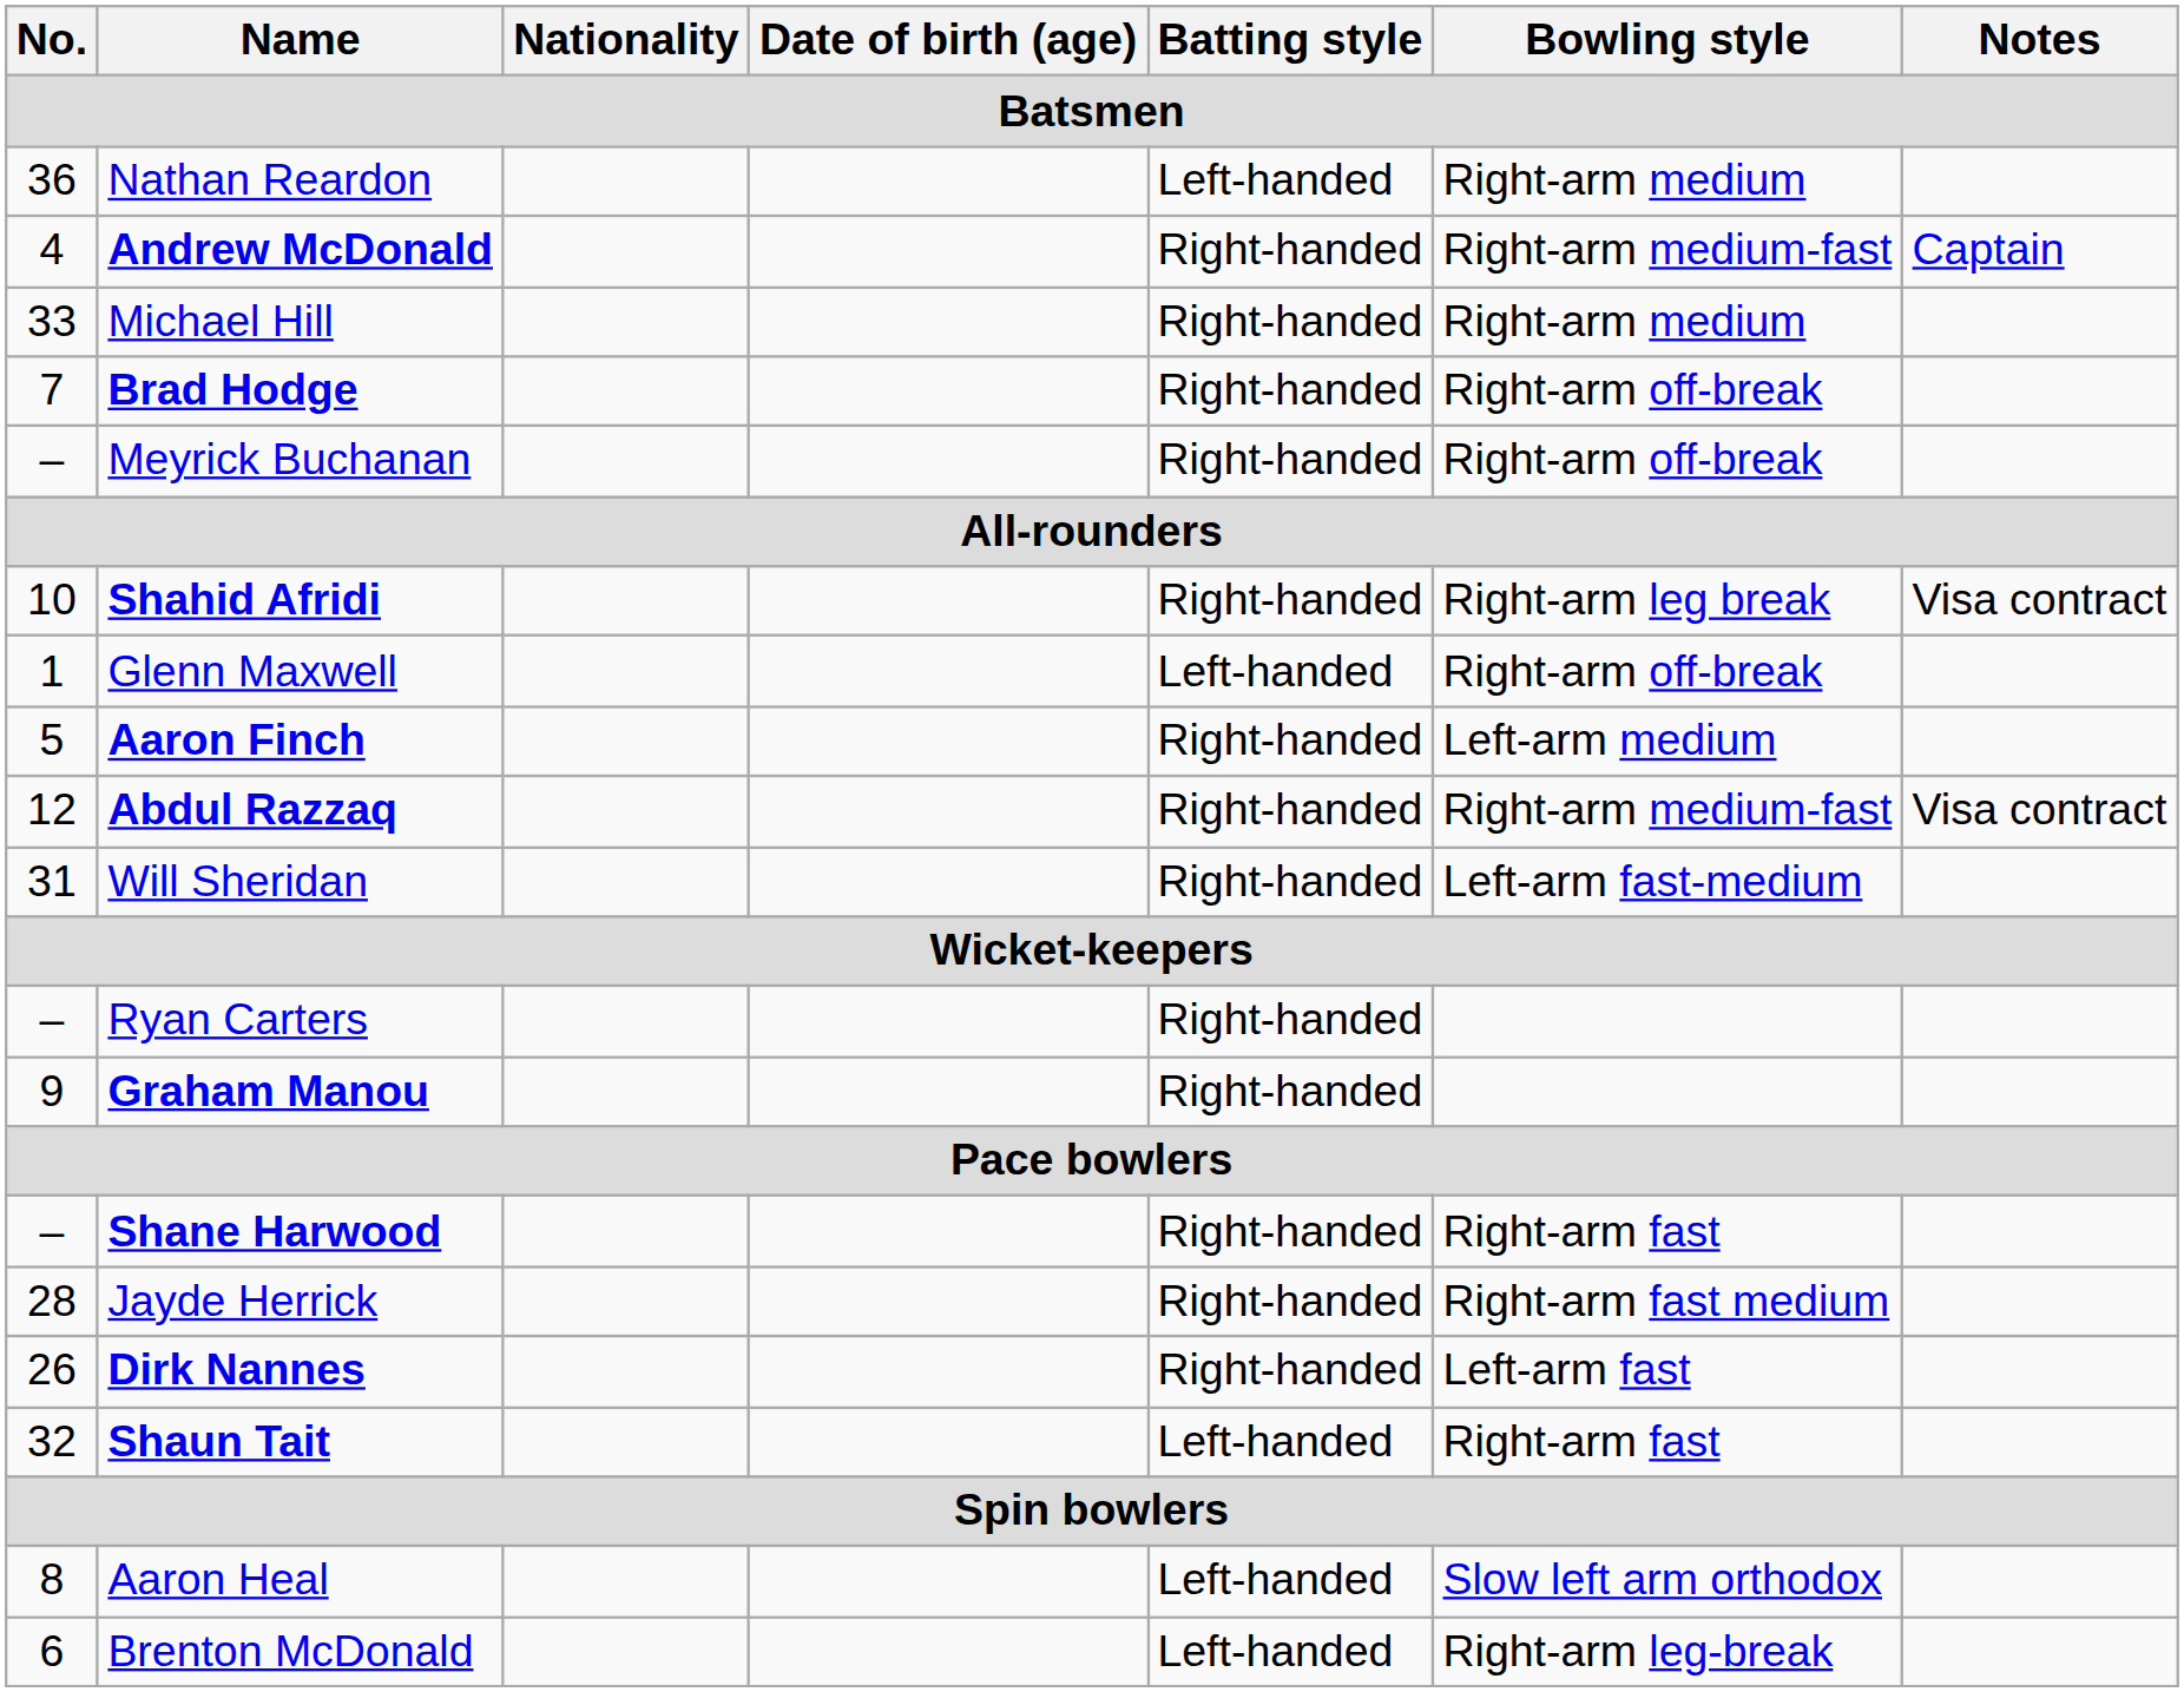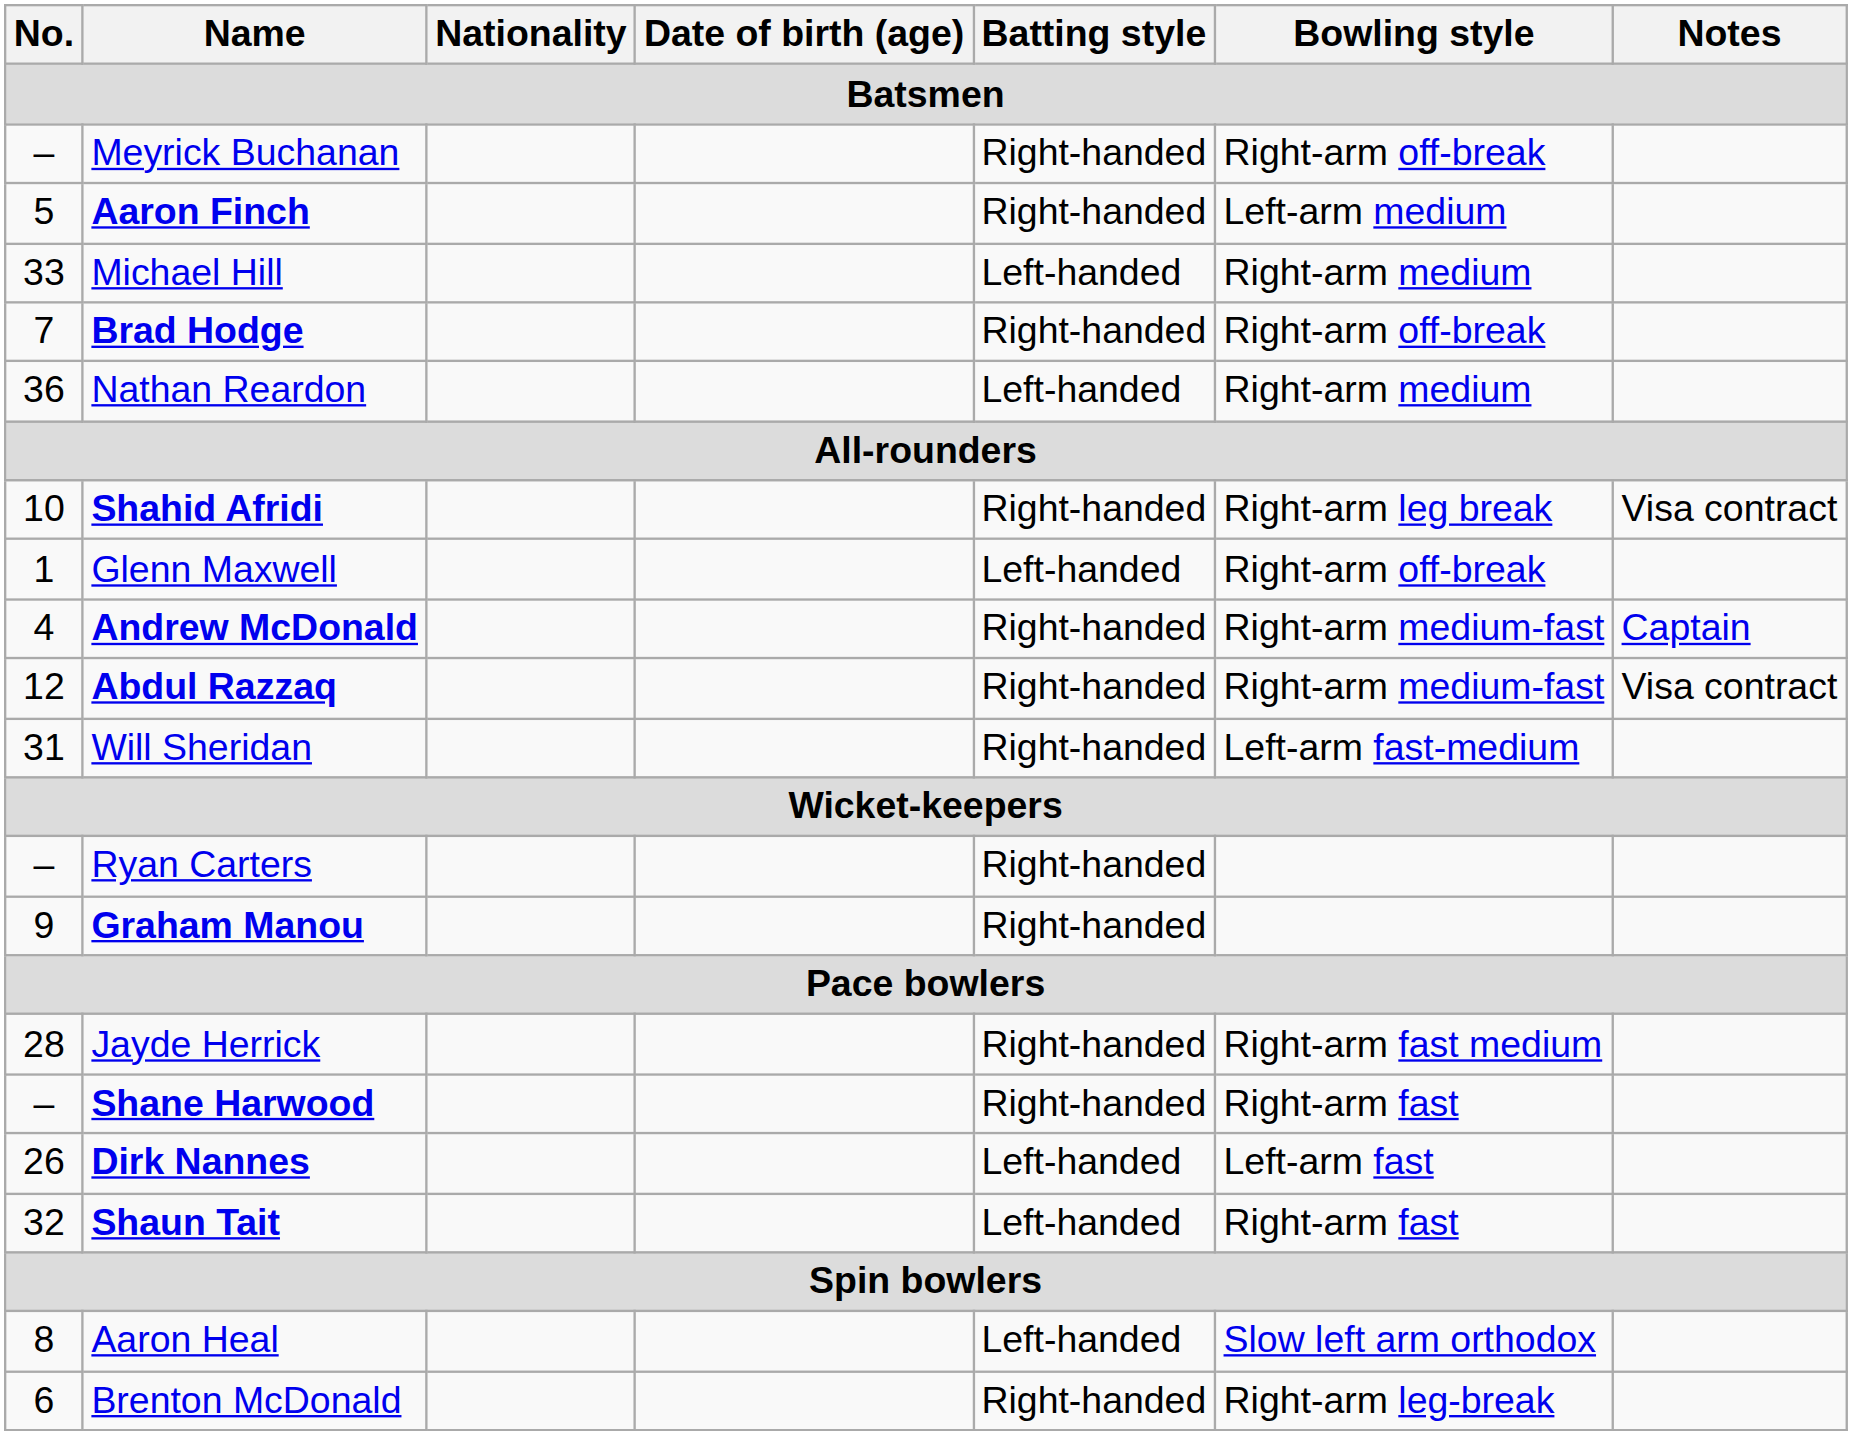 <table class="wikitable"  style="font-size:100%;">
 <tr>
 <th>No.</th>
 <th>Name</th>
 <th>Nationality</th>
 <th>Date of birth (age)</th>
 <th>Batting style</th>
 <th>Bowling style</th>
 <th>Notes</th>
 </tr>
 <tr>
 <th colspan="7" style="background: #DCDCDC" align=center>Batsmen</th>
 </tr>
 <tr>
-<td style="text-align:center">36</td>
-<td><a href='#'>Nathan Reardon</a></td>
+<td style="text-align:center">–</td>
+<td><a href='#'>Meyrick Buchanan</a></td>
 <td></td>
 <td></td>
-<td>Left-handed</td>
-<td>Right-arm <a href='#'>medium</a></td>
+<td>Right-handed</td>
+<td>Right-arm <a href='#'>off-break</a></td>
 <td></td>
 </tr>
 <tr>
-<td style="text-align:center">4</td>
-<td><strong><a href='#'>Andrew McDonald</a></strong></td>
+<td style="text-align:center">5</td>
+<td><strong><a href='#'>Aaron Finch</a></strong></td>
 <td></td>
 <td></td>
 <td>Right-handed</td>
-<td>Right-arm <a href='#'>medium-fast</a></td>
-<td><a href='#'>Captain</a></td>
+<td>Left-arm <a href='#'>medium</a></td>
+<td></td>
 </tr>
 <tr>
 <td style="text-align:center">33</td>
 <td><a href='#'>Michael Hill</a></td>
 <td></td>
 <td></td>
-<td>Right-handed</td>
+<td>Left-handed</td>
 <td>Right-arm <a href='#'>medium</a></td>
 <td></td>
 </tr>
 <tr>
 <td style="text-align:center">7</td>
 <td><strong><a href='#'>Brad Hodge</a></strong></td>
 <td></td>
 <td></td>
 <td>Right-handed</td>
 <td>Right-arm <a href='#'>off-break</a></td>
 <td></td>
 </tr>
 <tr>
-<td style="text-align:center">–</td>
-<td><a href='#'>Meyrick Buchanan</a></td>
+<td style="text-align:center">36</td>
+<td><a href='#'>Nathan Reardon</a></td>
 <td></td>
 <td></td>
-<td>Right-handed</td>
-<td>Right-arm <a href='#'>off-break</a></td>
+<td>Left-handed</td>
+<td>Right-arm <a href='#'>medium</a></td>
 <td></td>
 </tr>
 <tr>
 <th colspan="7"  style="background:#dcdcdc; text-align:center;">All-rounders</th>
 </tr>
 <tr>
 <td style="text-align:center">10</td>
 <td><strong><a href='#'>Shahid Afridi</a></strong></td>
 <td></td>
 <td></td>
 <td>Right-handed</td>
 <td>Right-arm <a href='#'>leg break</a></td>
 <td>Visa contract</td>
 </tr>
 <tr>
 <td style="text-align:center">1</td>
 <td><a href='#'>Glenn Maxwell</a></td>
 <td></td>
 <td></td>
 <td>Left-handed</td>
 <td>Right-arm <a href='#'>off-break</a></td>
 <td></td>
 </tr>
 <tr>
-<td style="text-align:center">5</td>
-<td><strong><a href='#'>Aaron Finch</a></strong></td>
+<td style="text-align:center">4</td>
+<td><strong><a href='#'>Andrew McDonald</a></strong></td>
 <td></td>
 <td></td>
 <td>Right-handed</td>
-<td>Left-arm <a href='#'>medium</a></td>
-<td></td>
+<td>Right-arm <a href='#'>medium-fast</a></td>
+<td><a href='#'>Captain</a></td>
 </tr>
 <tr>
 <td style="text-align:center">12</td>
 <td><strong><a href='#'>Abdul Razzaq</a></strong></td>
 <td></td>
 <td></td>
 <td>Right-handed</td>
 <td>Right-arm <a href='#'>medium-fast</a></td>
 <td>Visa contract</td>
 </tr>
 <tr>
 <td style="text-align:center">31</td>
 <td><a href='#'>Will Sheridan</a></td>
 <td></td>
 <td></td>
 <td>Right-handed</td>
 <td>Left-arm <a href='#'>fast-medium</a></td>
 <td></td>
 </tr>
 <tr>
 <th colspan="7"  style="background:#dcdcdc; text-align:center;">Wicket-keepers</th>
 </tr>
 <tr>
 <td style="text-align:center">–</td>
 <td><a href='#'>Ryan Carters</a></td>
 <td></td>
 <td></td>
 <td>Right-handed</td>
 <td></td>
 <td></td>
 </tr>
 <tr>
 <td style="text-align:center">9</td>
 <td><strong><a href='#'>Graham Manou</a></strong></td>
 <td></td>
 <td></td>
 <td>Right-handed</td>
 <td></td>
 <td></td>
 </tr>
 <tr>
 <th colspan="7"  style="background:#dcdcdc; text-align:center;">Pace bowlers</th>
 </tr>
 <tr>
+<td style="text-align:center">28</td>
+<td><a href='#'>Jayde Herrick</a></td>
+<td></td>
+<td></td>
+<td>Right-handed</td>
+<td>Right-arm <a href='#'>fast medium</a></td>
+<td></td>
+</tr>
+<tr>
 <td style="text-align:center">–</td>
 <td><strong><a href='#'>Shane Harwood</a></strong></td>
 <td></td>
 <td></td>
 <td>Right-handed</td>
 <td>Right-arm <a href='#'>fast</a></td>
 <td></td>
 </tr>
 <tr>
-<td style="text-align:center">28</td>
-<td><a href='#'>Jayde Herrick</a></td>
-<td></td>
-<td></td>
-<td>Right-handed</td>
-<td>Right-arm <a href='#'>fast medium</a></td>
-<td></td>
-</tr>
-<tr>
 <td style="text-align:center">26</td>
 <td><strong><a href='#'>Dirk Nannes</a></strong></td>
 <td></td>
 <td></td>
-<td>Right-handed</td>
+<td>Left-handed</td>
 <td>Left-arm <a href='#'>fast</a></td>
 <td></td>
 </tr>
 <tr>
 <td style="text-align:center">32</td>
 <td><strong><a href='#'>Shaun Tait</a></strong></td>
 <td></td>
 <td></td>
 <td>Left-handed</td>
 <td>Right-arm <a href='#'>fast</a></td>
 <td></td>
 </tr>
 <tr>
 <th colspan="7"  style="background:#dcdcdc; text-align:center;">Spin bowlers</th>
 </tr>
 <tr>
 <td style="text-align:center">8</td>
 <td><a href='#'>Aaron Heal</a></td>
 <td></td>
 <td></td>
 <td>Left-handed</td>
 <td><a href='#'>Slow left arm orthodox</a></td>
 <td></td>
 </tr>
 <tr>
 <td style="text-align:center">6</td>
 <td><a href='#'>Brenton McDonald</a></td>
 <td></td>
 <td></td>
-<td>Left-handed</td>
+<td>Right-handed</td>
 <td>Right-arm <a href='#'>leg-break</a></td>
 <td></td>
 </tr>
 <tr>
 </tr>
 </table>
